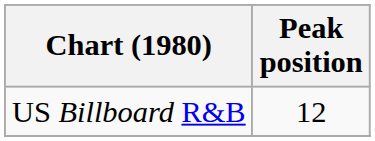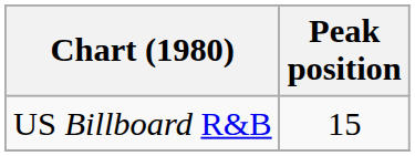 <table class="wikitable">
 <tr>
 <th>Chart (1980)</th>
 <th>Peak<br>position</th>
 </tr>
 <tr>
 <td>US <em>Billboard</em> <a href='#'>R&B</a></td>
-<td style="text-align:center;">12</td>
+<td style="text-align:center;">15</td>
 </tr>
 <tr>
 </tr>
 </table>
